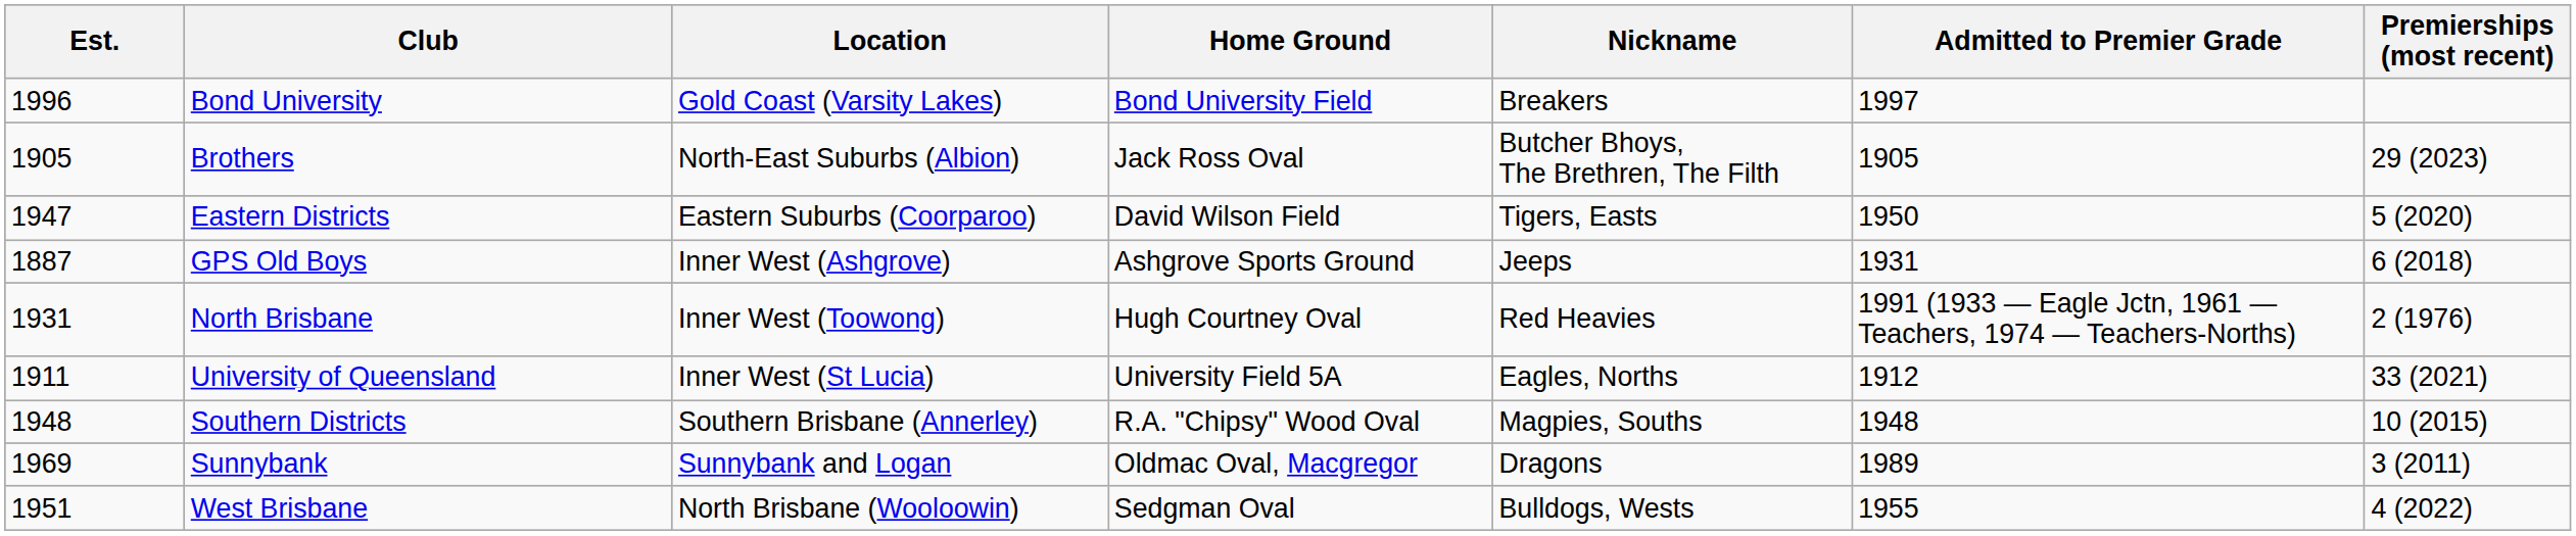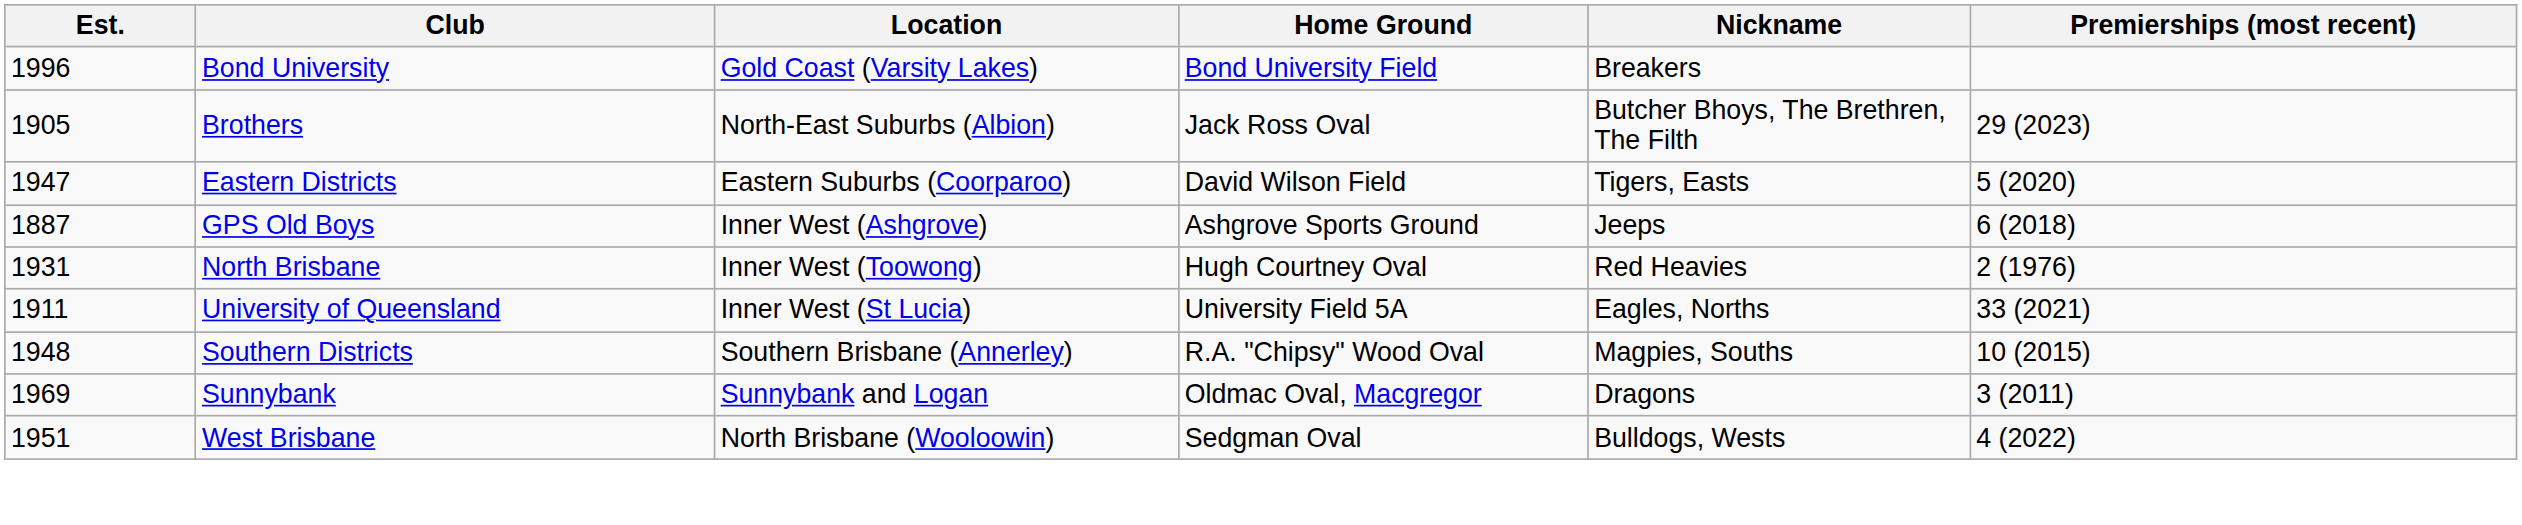 <table class="wikitable sortable" style="width:95%;">
 <tr>
 <th scope="col" width="7%">Est.</th>
 <th scope="col" width="19%">Club</th>
 <th scope="col" width="17%">Location</th>
 <th scope="col" width="15%">Home Ground</th>
 <th scope="col" width="14%">Nickname</th>
-<th scope="col" width="20%">Admitted to Premier Grade</th>
 <th scope="col" width="20%">Premierships (most recent)</th>
 </tr>
 <tr>
 <td align=centre>1996  </td>
 <td> <a href='#'>Bond University</a></td>
 <td><a href='#'>Gold Coast</a> (<a href='#'>Varsity Lakes</a>)</td>
 <td><a href='#'>Bond University Field</a></td>
 <td>Breakers</td>
-<td>1997</td>
 <td></td>
 </tr>
 <tr>
 <td align=centre>1905 </td>
 <td> <a href='#'>Brothers</a></td>
 <td>North-East Suburbs (<a href='#'>Albion</a>)</td>
 <td>Jack Ross Oval</td>
 <td>Butcher Bhoys, The Brethren, The Filth</td>
-<td>1905</td>
 <td>29 (2023)</td>
 </tr>
 <tr>
 <td align=centre>1947 </td>
 <td> <a href='#'>Eastern Districts</a></td>
 <td>Eastern Suburbs (<a href='#'>Coorparoo</a>)</td>
 <td>David Wilson Field</td>
 <td>Tigers, Easts</td>
-<td>1950</td>
 <td>5 (2020)</td>
 </tr>
 <tr>
 <td align=centre>1887 </td>
 <td> <a href='#'>GPS Old Boys</a></td>
 <td>Inner West (<a href='#'>Ashgrove</a>)</td>
 <td>Ashgrove Sports Ground</td>
 <td>Jeeps</td>
-<td>1931</td>
 <td>6 (2018)</td>
 </tr>
 <tr>
 <td align=centre>1931 </td>
 <td> <a href='#'>North Brisbane</a></td>
 <td>Inner West (<a href='#'>Toowong</a>)</td>
 <td>Hugh Courtney Oval</td>
 <td>Red Heavies</td>
-<td>1991 (1933 — Eagle Jctn, 1961 — Teachers, 1974 — Teachers-Norths)</td>
 <td>2 (1976)</td>
 </tr>
 <tr>
 <td align=centre>1911 </td>
 <td> <a href='#'>University of Queensland</a></td>
 <td>Inner West (<a href='#'>St Lucia</a>)</td>
 <td>University Field 5A</td>
 <td>Eagles, Norths</td>
-<td>1912</td>
 <td>33 (2021)</td>
 </tr>
 <tr>
 <td align=centre>1948 </td>
 <td> <a href='#'>Southern Districts</a></td>
 <td>Southern Brisbane (<a href='#'>Annerley</a>)</td>
 <td>R.A. "Chipsy" Wood Oval</td>
 <td>Magpies, Souths</td>
-<td>1948</td>
 <td>10 (2015)</td>
 </tr>
 <tr>
 <td align=centre>1969 </td>
 <td> <a href='#'>Sunnybank</a></td>
 <td><a href='#'>Sunnybank</a> and <a href='#'>Logan</a></td>
 <td>Oldmac Oval, <a href='#'>Macgregor</a></td>
 <td>Dragons</td>
-<td>1989</td>
 <td>3 (2011)</td>
 </tr>
 <tr>
 <td align=centre>1951 </td>
 <td> <a href='#'>West Brisbane</a></td>
 <td>North Brisbane (<a href='#'>Wooloowin</a>)</td>
 <td>Sedgman Oval</td>
 <td>Bulldogs, Wests</td>
-<td>1955</td>
 <td>4 (2022)</td>
 </tr>
 </table>
